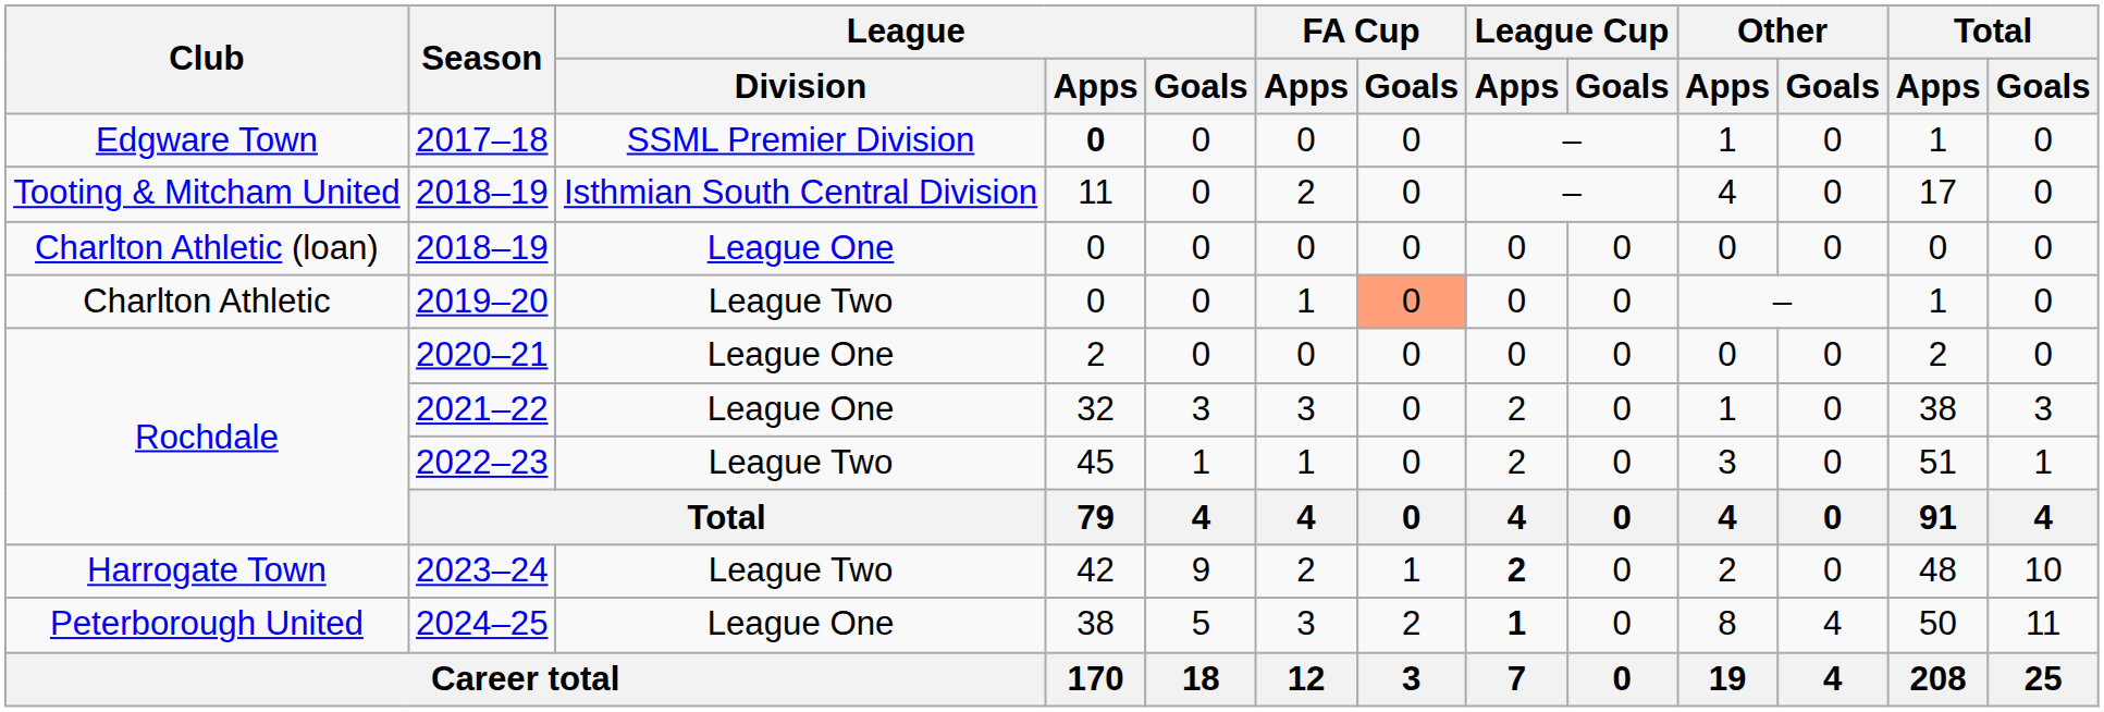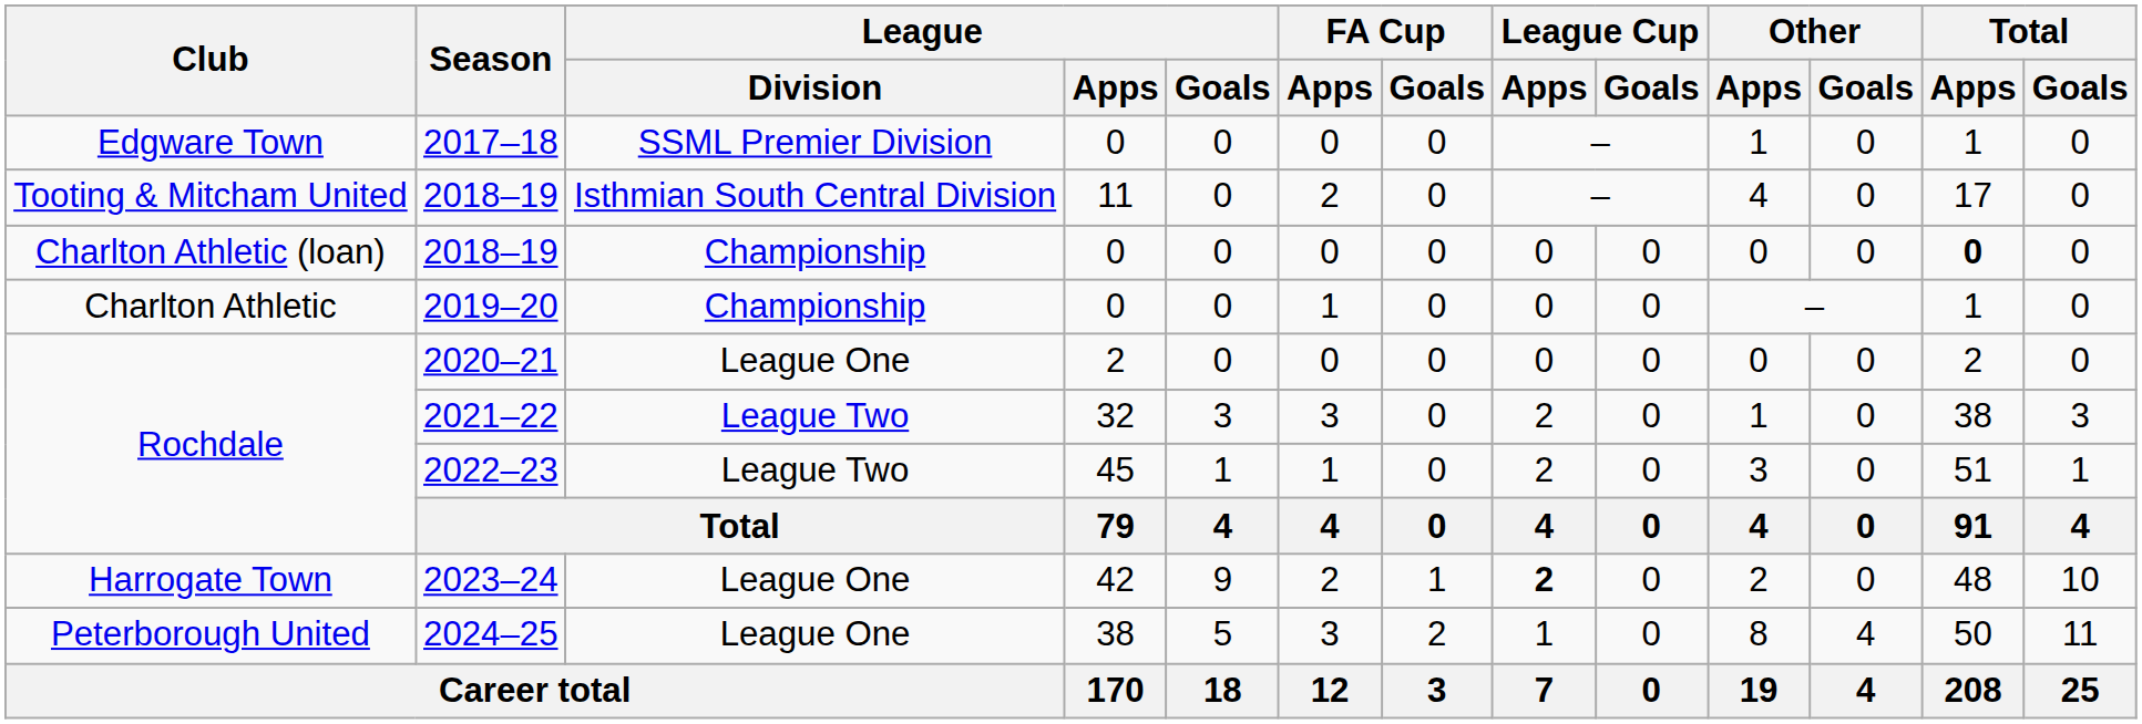 <table class="wikitable" style="text-align: center;">
 <tr>
 <th rowspan="2">Club</th>
 <th rowspan="2">Season</th>
 <th colspan="3">League</th>
 <th colspan="2">FA Cup</th>
 <th colspan="2">League Cup</th>
 <th colspan="2">Other</th>
 <th colspan="2">Total</th>
 </tr>
 <tr>
 <th>Division</th>
 <th>Apps</th>
 <th>Goals</th>
 <th>Apps</th>
 <th>Goals</th>
 <th>Apps</th>
 <th>Goals</th>
 <th>Apps</th>
 <th>Goals</th>
 <th>Apps</th>
 <th>Goals</th>
 </tr>
 <tr>
 <td><a href='#'>Edgware Town</a></td>
 <td><a href='#'>2017–18</a></td>
 <td><a href='#'>SSML Premier Division</a></td>
-<td><strong>0</strong></td>
+<td>0</td>
 <td>0</td>
 <td>0</td>
 <td>0</td>
 <td colspan="2">–</td>
 <td>1</td>
 <td>0</td>
 <td>1</td>
 <td>0</td>
 </tr>
 <tr>
 <td><a href='#'>Tooting & Mitcham United</a></td>
 <td><a href='#'>2018–19</a></td>
 <td><a href='#'>Isthmian South Central Division</a></td>
 <td>11</td>
 <td>0</td>
 <td>2</td>
 <td>0</td>
 <td colspan="2">–</td>
 <td>4</td>
 <td>0</td>
 <td>17</td>
 <td>0</td>
 </tr>
 <tr>
 <td><a href='#'>Charlton Athletic</a> (loan)</td>
 <td><a href='#'>2018–19</a></td>
-<td><a href='#'>League One</a></td>
+<td><a href='#'>Championship</a></td>
 <td>0</td>
 <td>0</td>
 <td>0</td>
 <td>0</td>
 <td>0</td>
 <td>0</td>
 <td>0</td>
 <td>0</td>
-<td>0</td>
+<td><strong>0</strong></td>
 <td>0</td>
 </tr>
 <tr>
 <td>Charlton Athletic</td>
 <td><a href='#'>2019–20</a></td>
-<td>League Two</td>
+<td><a href='#'>Championship</a></td>
 <td>0</td>
 <td>0</td>
 <td>1</td>
-<td style="background: lightsalmon;">0</td>
+<td>0</td>
 <td>0</td>
 <td>0</td>
 <td colspan="2">–</td>
 <td>1</td>
 <td>0</td>
 </tr>
 <tr>
 <td rowspan="4"><a href='#'>Rochdale</a></td>
 <td><a href='#'>2020–21</a></td>
 <td>League One</td>
 <td>2</td>
 <td>0</td>
 <td>0</td>
 <td>0</td>
 <td>0</td>
 <td>0</td>
 <td>0</td>
 <td>0</td>
 <td>2</td>
 <td>0</td>
 </tr>
 <tr>
 <td><a href='#'>2021–22</a></td>
-<td>League One</td>
+<td><a href='#'>League Two</a></td>
 <td>32</td>
 <td>3</td>
 <td>3</td>
 <td>0</td>
 <td>2</td>
 <td>0</td>
 <td>1</td>
 <td>0</td>
 <td>38</td>
 <td>3</td>
 </tr>
 <tr>
 <td><a href='#'>2022–23</a></td>
 <td>League Two</td>
 <td>45</td>
 <td>1</td>
 <td>1</td>
 <td>0</td>
 <td>2</td>
 <td>0</td>
 <td>3</td>
 <td>0</td>
 <td>51</td>
 <td>1</td>
 </tr>
 <tr>
 <th colspan="2">Total</th>
 <th>79</th>
 <th>4</th>
 <th>4</th>
 <th>0</th>
 <th>4</th>
 <th>0</th>
 <th>4</th>
 <th>0</th>
 <th>91</th>
 <th>4</th>
 </tr>
 <tr>
 <td><a href='#'>Harrogate Town</a></td>
 <td><a href='#'>2023–24</a></td>
-<td>League Two</td>
+<td>League One</td>
 <td>42</td>
 <td>9</td>
 <td>2</td>
 <td>1</td>
 <td><strong>2</strong></td>
 <td>0</td>
 <td>2</td>
 <td>0</td>
 <td>48</td>
 <td>10</td>
 </tr>
 <tr>
 <td><a href='#'>Peterborough United</a></td>
 <td><a href='#'>2024–25</a></td>
 <td>League One</td>
 <td>38</td>
 <td>5</td>
 <td>3</td>
 <td>2</td>
-<td><strong>1</strong></td>
+<td>1</td>
 <td>0</td>
 <td>8</td>
 <td>4</td>
 <td>50</td>
 <td>11</td>
 </tr>
 <tr>
 <th colspan="3">Career total</th>
 <th>170</th>
 <th>18</th>
 <th>12</th>
 <th>3</th>
 <th>7</th>
 <th>0</th>
 <th>19</th>
 <th>4</th>
 <th>208</th>
 <th>25</th>
 </tr>
 </table>
